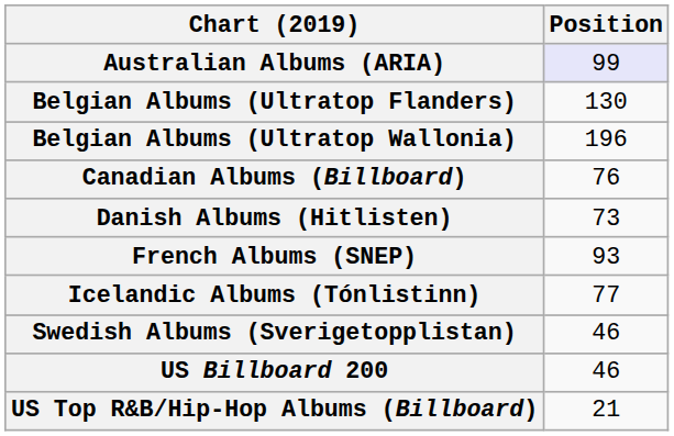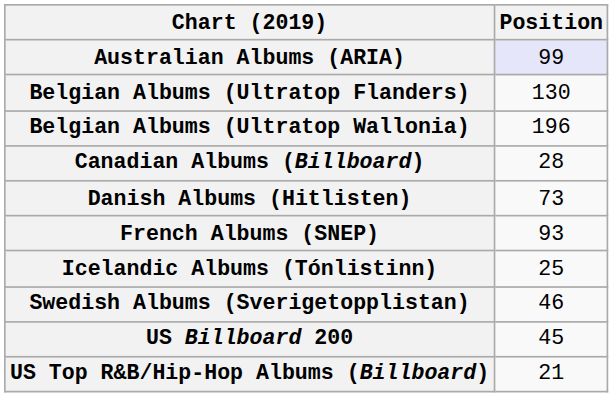 <table class="wikitable sortable plainrowheaders" style="text-align:center">
 <tr>
 <th scope="col">Chart (2019)</th>
 <th scope="col">Position</th>
 </tr>
 <tr>
 <th scope="row">Australian Albums (ARIA)</th>
 <td style="background: lavender;">99</td>
 </tr>
 <tr>
 <th scope="row">Belgian Albums (Ultratop Flanders)</th>
 <td>130</td>
 </tr>
 <tr>
 <th scope="row">Belgian Albums (Ultratop Wallonia)</th>
 <td>196</td>
 </tr>
 <tr>
 <th scope="row">Canadian Albums (<em>Billboard</em>)</th>
-<td>76</td>
+<td>28</td>
 </tr>
 <tr>
 <th scope="row">Danish Albums (Hitlisten)</th>
 <td>73</td>
 </tr>
 <tr>
 <th scope="row">French Albums (SNEP)</th>
 <td>93</td>
 </tr>
 <tr>
 <th scope="row">Icelandic Albums (Tónlistinn)</th>
-<td>77</td>
+<td>25</td>
 </tr>
 <tr>
 <th scope="row">Swedish Albums (Sverigetopplistan)</th>
 <td>46</td>
 </tr>
 <tr>
 <th scope="row">US <em>Billboard</em> 200</th>
-<td>46</td>
+<td>45</td>
 </tr>
 <tr>
 <th scope="row">US Top R&B/Hip-Hop Albums (<em>Billboard</em>)</th>
 <td>21</td>
 </tr>
 </table>
